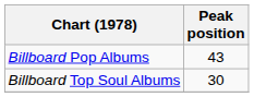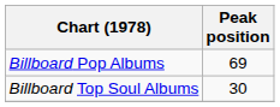 <table class="wikitable">
 <tr>
 <th>Chart (1978)</th>
 <th>Peak<br>position</th>
 </tr>
 <tr>
 <td><a href='#'><em>Billboard</em> Pop Albums</a></td>
-<td align=center>43</td>
+<td align=center>69</td>
 </tr>
 <tr>
 <td><em>Billboard</em> <a href='#'>Top Soul Albums</a></td>
 <td align=center>30</td>
 </tr>
 <tr>
 </tr>
 </table>
